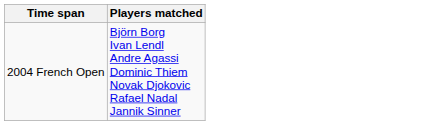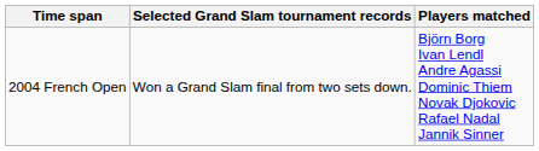 <table class="wikitable collapsible collapsed">
 <tr>
 <th>Time span</th>
+<th>Selected Grand Slam tournament records</th>
 <th>Players matched</th>
 </tr>
 <tr>
 <td>2004 French Open</td>
+<td>Won a Grand Slam final from two sets down.</td>
 <td><a href='#'>Björn Borg</a><br><a href='#'>Ivan Lendl</a><br><a href='#'>Andre Agassi</a><br><a href='#'>Dominic Thiem</a><br><a href='#'>Novak Djokovic</a><br><a href='#'>Rafael Nadal</a><br><a href='#'>Jannik Sinner</a></td>
 </tr>
 </table>
